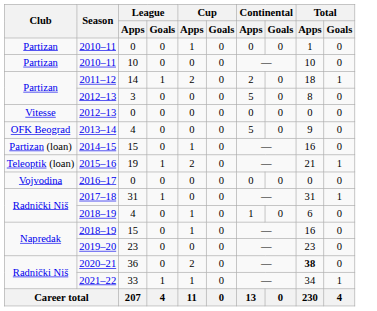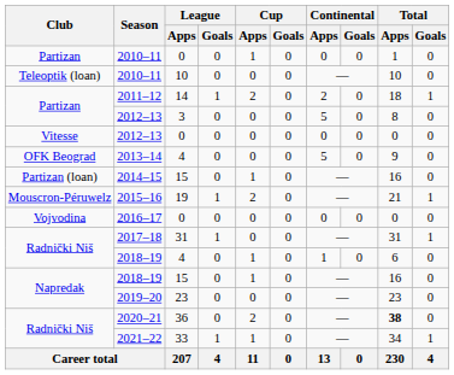 <table class="wikitable" style="text-align:center">
 <tr>
 <th rowspan="2">Club</th>
 <th rowspan="2">Season</th>
 <th colspan="2">League</th>
 <th colspan="2">Cup</th>
 <th colspan="2">Continental</th>
 <th colspan="2">Total</th>
 </tr>
 <tr>
 <th>Apps</th>
 <th>Goals</th>
 <th>Apps</th>
 <th>Goals</th>
 <th>Apps</th>
 <th>Goals</th>
 <th>Apps</th>
 <th>Goals</th>
 </tr>
 <tr>
 <td><a href='#'>Partizan</a></td>
 <td><a href='#'>2010–11</a></td>
 <td>0</td>
 <td>0</td>
 <td>1</td>
 <td>0</td>
 <td>0</td>
 <td>0</td>
 <td>1</td>
 <td>0</td>
 </tr>
 <tr>
-<td><a href='#'>Partizan</a></td>
+<td><a href='#'>Teleoptik</a> (loan)</td>
 <td><a href='#'>2010–11</a></td>
 <td>10</td>
 <td>0</td>
 <td>0</td>
 <td>0</td>
 <td colspan="2">—</td>
 <td>10</td>
 <td>0</td>
 </tr>
 <tr>
 <td rowspan="2"><a href='#'>Partizan</a></td>
 <td><a href='#'>2011–12</a></td>
 <td>14</td>
 <td>1</td>
 <td>2</td>
 <td>0</td>
 <td>2</td>
 <td>0</td>
 <td>18</td>
 <td>1</td>
 </tr>
 <tr>
 <td><a href='#'>2012–13</a></td>
 <td>3</td>
 <td>0</td>
 <td>0</td>
 <td>0</td>
 <td>5</td>
 <td>0</td>
 <td>8</td>
 <td>0</td>
 </tr>
 <tr>
 <td><a href='#'>Vitesse</a></td>
 <td><a href='#'>2012–13</a></td>
 <td>0</td>
 <td>0</td>
 <td>0</td>
 <td>0</td>
 <td>0</td>
 <td>0</td>
 <td>0</td>
 <td>0</td>
 </tr>
 <tr>
 <td><a href='#'>OFK Beograd</a></td>
 <td><a href='#'>2013–14</a></td>
 <td>4</td>
 <td>0</td>
 <td>0</td>
 <td>0</td>
 <td>5</td>
 <td>0</td>
 <td>9</td>
 <td>0</td>
 </tr>
 <tr>
 <td><a href='#'>Partizan</a> (loan)</td>
 <td><a href='#'>2014–15</a></td>
 <td>15</td>
 <td>0</td>
 <td>1</td>
 <td>0</td>
 <td colspan="2">—</td>
 <td>16</td>
 <td>0</td>
 </tr>
 <tr>
-<td><a href='#'>Teleoptik</a> (loan)</td>
+<td><a href='#'>Mouscron-Péruwelz</a></td>
 <td><a href='#'>2015–16</a></td>
 <td>19</td>
 <td>1</td>
 <td>2</td>
 <td>0</td>
 <td colspan="2">—</td>
 <td>21</td>
 <td>1</td>
 </tr>
 <tr>
 <td><a href='#'>Vojvodina</a></td>
 <td><a href='#'>2016–17</a></td>
 <td>0</td>
 <td>0</td>
 <td>0</td>
 <td>0</td>
 <td>0</td>
 <td>0</td>
 <td>0</td>
 <td>0</td>
 </tr>
 <tr>
 <td rowspan="2"><a href='#'>Radnički Niš</a></td>
 <td><a href='#'>2017–18</a></td>
 <td>31</td>
 <td>1</td>
 <td>0</td>
 <td>0</td>
 <td colspan="2">—</td>
 <td>31</td>
 <td>1</td>
 </tr>
 <tr>
 <td><a href='#'>2018–19</a></td>
 <td>4</td>
 <td>0</td>
 <td>1</td>
 <td>0</td>
 <td>1</td>
 <td>0</td>
 <td>6</td>
 <td>0</td>
 </tr>
 <tr>
 <td rowspan="2"><a href='#'>Napredak</a></td>
 <td><a href='#'>2018–19</a></td>
 <td>15</td>
 <td>0</td>
 <td>1</td>
 <td>0</td>
 <td colspan="2">—</td>
 <td>16</td>
 <td>0</td>
 </tr>
 <tr>
 <td><a href='#'>2019–20</a></td>
 <td>23</td>
 <td>0</td>
 <td>0</td>
 <td>0</td>
 <td colspan="2">—</td>
 <td>23</td>
 <td>0</td>
 </tr>
 <tr>
 <td rowspan="2"><a href='#'>Radnički Niš</a></td>
 <td><a href='#'>2020–21</a></td>
 <td>36</td>
 <td>0</td>
 <td>2</td>
 <td>0</td>
 <td colspan="2">—</td>
 <td><strong>38</strong></td>
 <td>0</td>
 </tr>
 <tr>
 <td><a href='#'>2021–22</a></td>
 <td>33</td>
 <td>1</td>
 <td>1</td>
 <td>0</td>
 <td colspan="2">—</td>
 <td>34</td>
 <td>1</td>
 </tr>
 <tr>
 <th colspan="2">Career total</th>
 <th>207</th>
 <th>4</th>
 <th>11</th>
 <th>0</th>
 <th>13</th>
 <th>0</th>
 <th>230</th>
 <th>4</th>
 </tr>
 </table>
